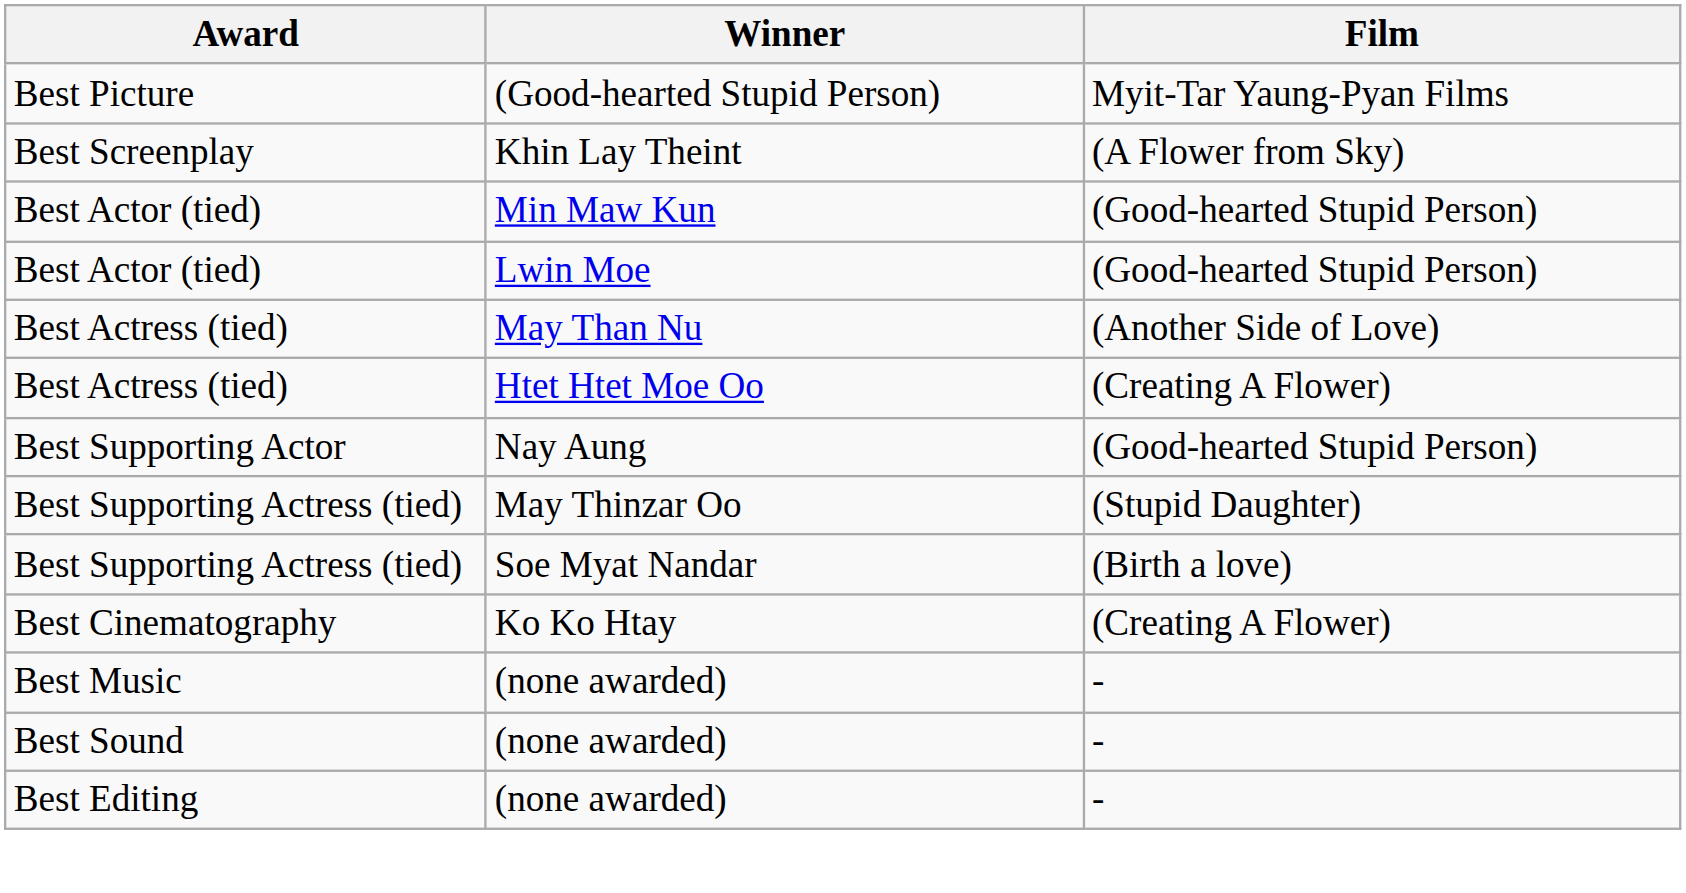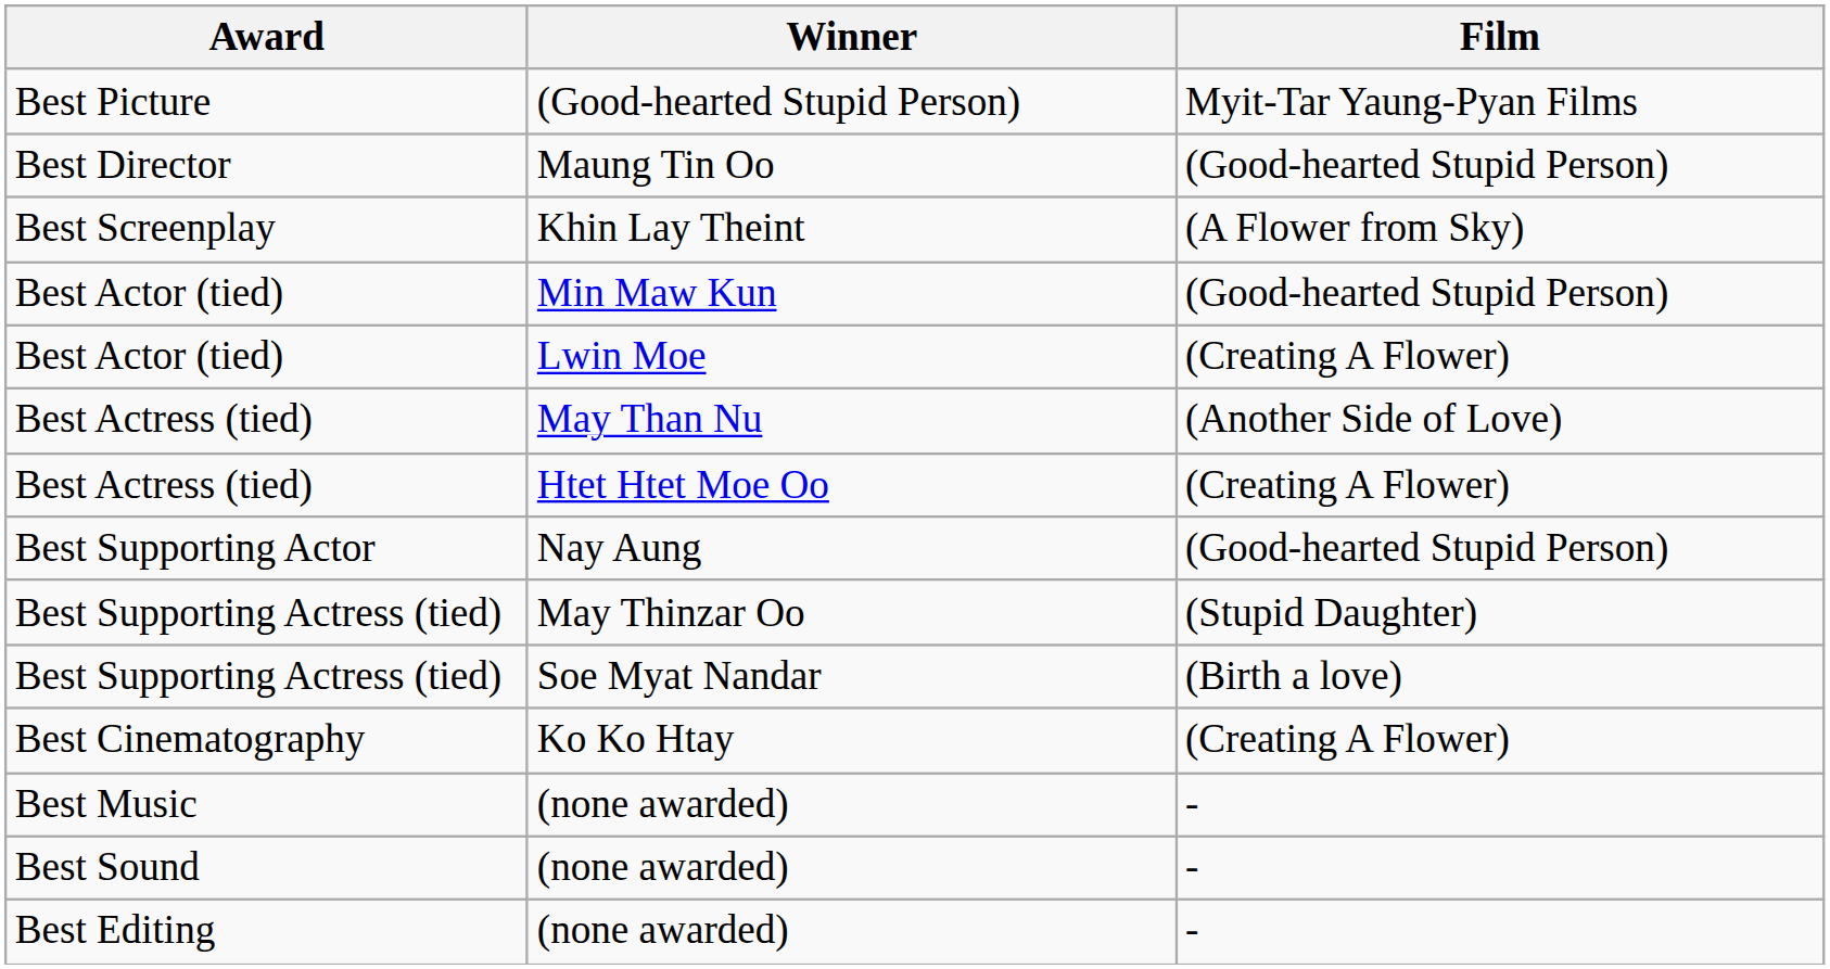 <table class="wikitable">
 <tr>
 <th width="200"><strong>Award</strong></th>
 <th width="250"><strong>Winner</strong></th>
 <th width="250"><strong>Film</strong></th>
 </tr>
 <tr>
 <td>Best Picture</td>
 <td> (Good-hearted Stupid Person)</td>
 <td>Myit-Tar Yaung-Pyan Films</td>
+</tr>
+<tr>
+<td>Best Director</td>
+<td>Maung Tin Oo</td>
+<td> (Good-hearted Stupid Person)</td>
 </tr>
 <tr>
 <td>Best Screenplay</td>
 <td>Khin Lay Theint</td>
 <td> (A Flower from Sky)</td>
 </tr>
 <tr>
 <td>Best Actor (tied)</td>
 <td><a href='#'>Min Maw Kun</a></td>
 <td> (Good-hearted Stupid Person)</td>
 </tr>
 <tr>
 <td>Best Actor (tied)</td>
 <td><a href='#'>Lwin Moe</a></td>
-<td> (Good-hearted Stupid Person)</td>
+<td> (Creating A Flower)</td>
 </tr>
 <tr>
 <td>Best Actress (tied)</td>
 <td><a href='#'>May Than Nu</a></td>
 <td> (Another Side of Love)</td>
 </tr>
 <tr>
 <td>Best Actress (tied)</td>
 <td><a href='#'>Htet Htet Moe Oo</a></td>
 <td> (Creating A Flower)</td>
 </tr>
 <tr>
 <td>Best Supporting Actor</td>
 <td>Nay Aung</td>
 <td> (Good-hearted Stupid Person)</td>
 </tr>
 <tr>
 <td>Best Supporting Actress (tied)</td>
 <td>May Thinzar Oo</td>
 <td> (Stupid Daughter)</td>
 </tr>
 <tr>
 <td>Best Supporting Actress (tied)</td>
 <td>Soe Myat Nandar</td>
 <td> (Birth a love)</td>
 </tr>
 <tr>
 <td>Best Cinematography</td>
 <td>Ko Ko Htay</td>
 <td> (Creating A Flower)</td>
 </tr>
 <tr>
 <td>Best Music</td>
 <td>(none awarded)</td>
 <td>-</td>
 </tr>
 <tr>
 <td>Best Sound</td>
 <td>(none awarded)</td>
 <td>-</td>
 </tr>
 <tr>
 <td>Best Editing</td>
 <td>(none awarded)</td>
 <td>-</td>
 </tr>
 </table>
